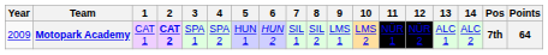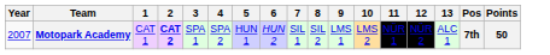 <table class="wikitable" style="text-align:center; font-size:85%">
 <tr>
 <th>Year</th>
 <th>Team</th>
 <th>1</th>
 <th>2</th>
 <th>3</th>
 <th>4</th>
 <th>5</th>
 <th>6</th>
 <th>7</th>
 <th>8</th>
 <th>9</th>
 <th>10</th>
 <th>11</th>
 <th>12</th>
 <th>13</th>
-<th>14</th>
 <th>Pos</th>
 <th>Points</th>
 </tr>
 <tr>
-<td><a href='#'>2009</a></td>
+<td><a href='#'>2007</a></td>
 <th nowrap><a href='#'>Motopark Academy</a></th>
 <td style="background:#EFCFFF;"><a href='#'>CAT<br>1</a><br></td>
 <td style="background:#EFCFFF;"><strong><a href='#'>CAT<br>2</a><br></strong></td>
 <td style="background:#DFFFDF;"><a href='#'>SPA<br>1</a><br></td>
 <td style="background:#DFFFDF;"><a href='#'>SPA<br>2</a><br></td>
 <td style="background:#CFCFFF;"><a href='#'>HUN<br>1</a><br></td>
 <td style="background:#CFCFFF;"><em><a href='#'>HUN<br>2</a></em><br></td>
 <td style="background:#DFFFDF;"><a href='#'>SIL<br>1</a><br></td>
 <td style="background:#DFFFDF;"><a href='#'>SIL<br>2</a><br></td>
 <td style="background:#DFFFDF;"><a href='#'>LMS<br>1</a><br></td>
 <td style="background:#FFDF9F;"><a href='#'>LMS<br>2</a><br></td>
 <td style="background:black; color:white;"><a href='#'><span>NÜR<br>1</span></a><br></td>
 <td style="background:black; color:white;"><a href='#'><span>NÜR<br>2</span></a><br></td>
 <td style="background:#DFFFDF;"><a href='#'>ALC<br>1</a><br></td>
-<td style="background:#DFFFDF;"><a href='#'>ALC<br>2</a><br></td>
 <th>7th</th>
-<th>64</th>
+<th>50</th>
 </tr>
 </table>
